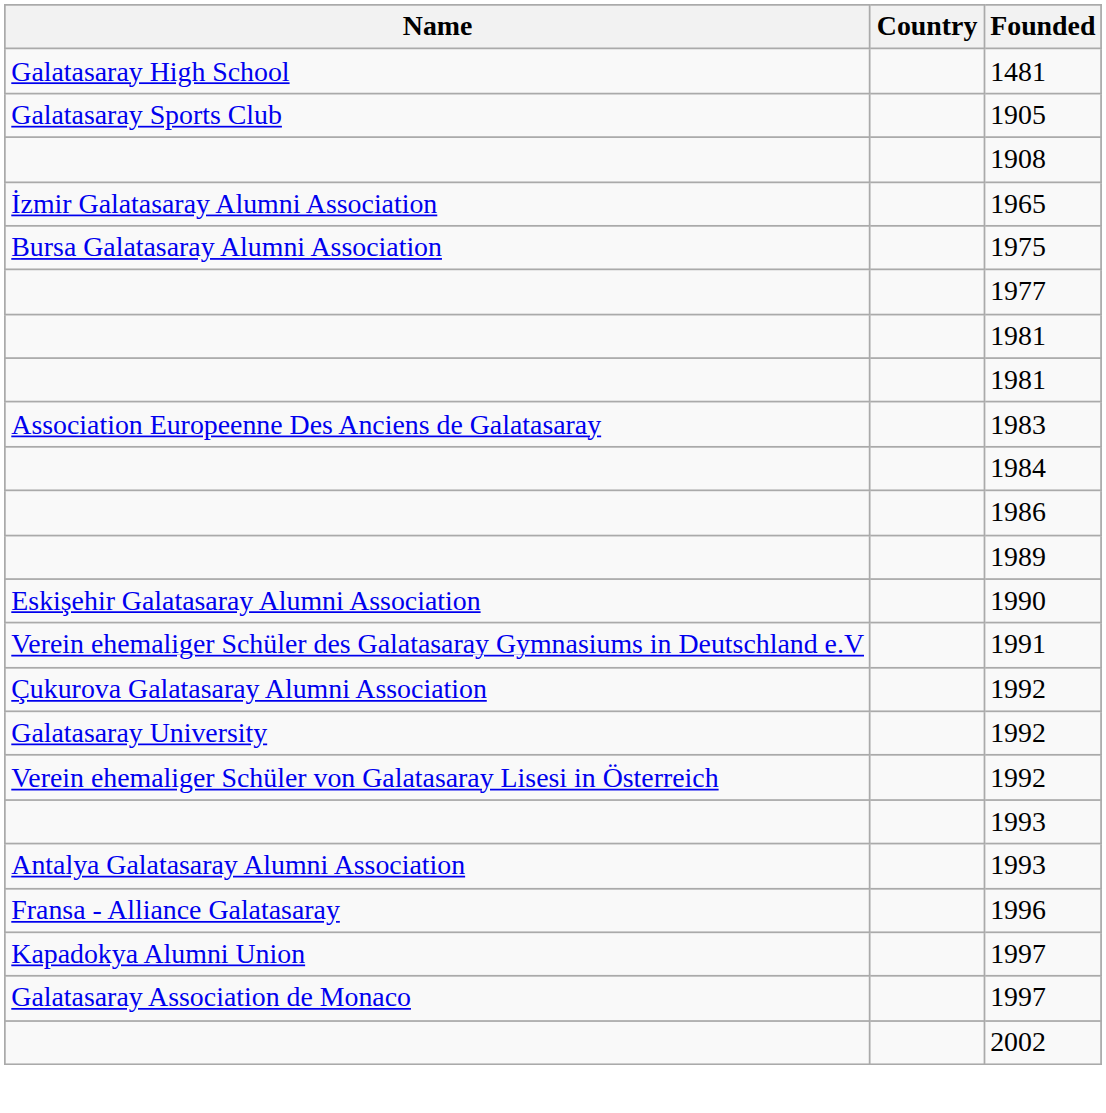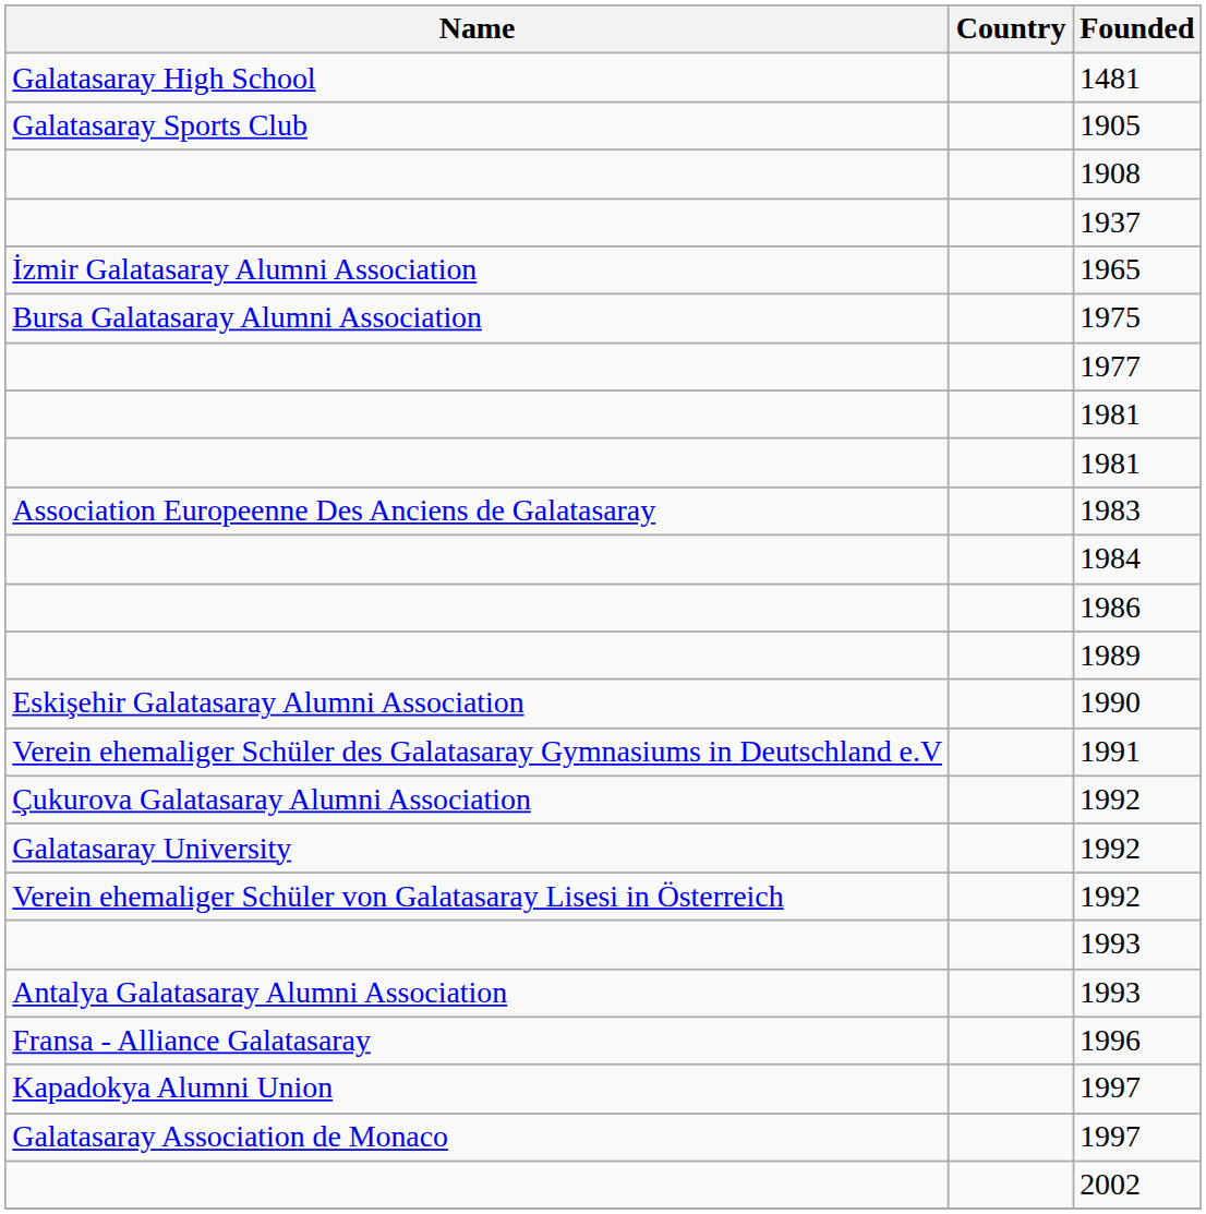 <table class="wikitable">
 <tr>
 <th>Name</th>
 <th>Country</th>
 <th>Founded</th>
 </tr>
 <tr>
 <td><a href='#'>Galatasaray High School</a></td>
 <td></td>
 <td>1481</td>
 </tr>
 <tr>
 <td><a href='#'>Galatasaray Sports Club</a></td>
 <td></td>
 <td>1905</td>
 </tr>
 <tr>
 <td></td>
 <td></td>
 <td>1908</td>
+</tr>
+<tr>
+<td></td>
+<td></td>
+<td>1937</td>
 </tr>
 <tr>
 <td><a href='#'>İzmir Galatasaray Alumni Association</a></td>
 <td></td>
 <td>1965</td>
 </tr>
 <tr>
 <td><a href='#'>Bursa Galatasaray Alumni Association</a></td>
 <td></td>
 <td>1975</td>
 </tr>
 <tr>
 <td></td>
 <td></td>
 <td>1977</td>
 </tr>
 <tr>
 <td></td>
 <td></td>
 <td>1981</td>
 </tr>
 <tr>
 <td></td>
 <td></td>
 <td>1981</td>
 </tr>
 <tr>
 <td><a href='#'>Association Europeenne Des Anciens de Galatasaray</a></td>
 <td></td>
 <td>1983</td>
 </tr>
 <tr>
 <td></td>
 <td></td>
 <td>1984</td>
 </tr>
 <tr>
 <td></td>
 <td></td>
 <td>1986</td>
 </tr>
 <tr>
 <td></td>
 <td></td>
 <td>1989</td>
 </tr>
 <tr>
 <td><a href='#'>Eskişehir Galatasaray Alumni Association</a></td>
 <td></td>
 <td>1990</td>
 </tr>
 <tr>
 <td><a href='#'>Verein ehemaliger Schüler des Galatasaray Gymnasiums in Deutschland e.V</a></td>
 <td></td>
 <td>1991</td>
 </tr>
 <tr>
 <td><a href='#'>Çukurova Galatasaray Alumni Association</a></td>
 <td></td>
 <td>1992</td>
 </tr>
 <tr>
 <td><a href='#'>Galatasaray University</a></td>
 <td></td>
 <td>1992</td>
 </tr>
 <tr>
 <td><a href='#'>Verein ehemaliger Schüler von Galatasaray Lisesi in Österreich</a></td>
 <td></td>
 <td>1992</td>
 </tr>
 <tr>
 <td></td>
 <td></td>
 <td>1993</td>
 </tr>
 <tr>
 <td><a href='#'>Antalya Galatasaray Alumni Association</a></td>
 <td></td>
 <td>1993</td>
 </tr>
 <tr>
 <td><a href='#'>Fransa - Alliance Galatasaray</a></td>
 <td></td>
 <td>1996</td>
 </tr>
 <tr>
 <td><a href='#'>Kapadokya Alumni Union</a></td>
 <td></td>
 <td>1997</td>
 </tr>
 <tr>
 <td><a href='#'>Galatasaray Association de Monaco</a></td>
 <td></td>
 <td>1997</td>
 </tr>
 <tr>
 <td></td>
 <td></td>
 <td>2002</td>
 </tr>
 <tr>
 </tr>
 </table>
